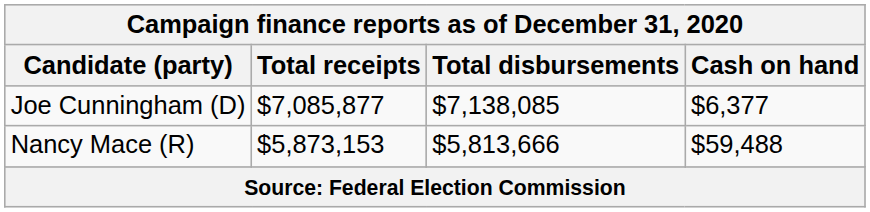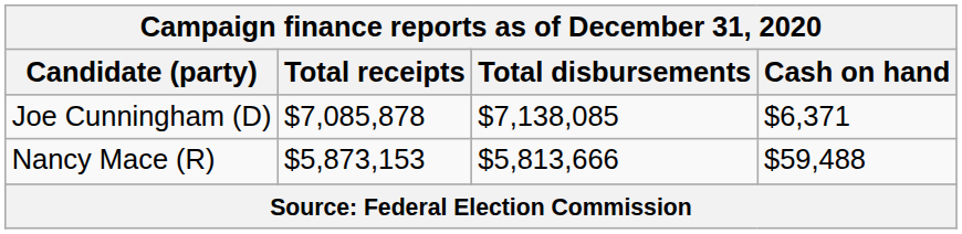 <table class="wikitable sortable">
 <tr>
 <th colspan=4>Campaign finance reports as of December 31, 2020</th>
 </tr>
 <tr style="text-align:center;">
 <th>Candidate (party)</th>
 <th>Total receipts</th>
 <th>Total disbursements</th>
 <th>Cash on hand</th>
 </tr>
 <tr>
 <td>Joe Cunningham (D)</td>
-<td>$7,085,877</td>
+<td>$7,085,878</td>
 <td>$7,138,085</td>
-<td>$6,377</td>
+<td>$6,371</td>
 </tr>
 <tr>
 <td>Nancy Mace (R)</td>
 <td>$5,873,153</td>
 <td>$5,813,666</td>
 <td>$59,488</td>
 </tr>
 <tr>
 <th colspan="4"><small>Source: Federal Election Commission</small></th>
 </tr>
 </table>
